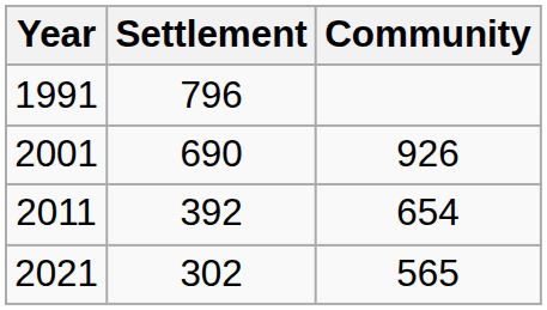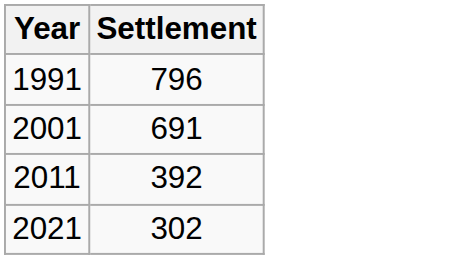 <table class="wikitable" style="text-align:center">
 <tr>
 <th>Year</th>
 <th>Settlement</th>
-<th>Community</th>
 </tr>
 <tr>
 <td>1991</td>
 <td>796</td>
-<td></td>
 </tr>
 <tr>
 <td>2001</td>
-<td>690</td>
-<td>926</td>
+<td>691</td>
 </tr>
 <tr>
 <td>2011</td>
 <td>392</td>
-<td>654</td>
 </tr>
 <tr>
 <td>2021</td>
 <td>302</td>
-<td>565</td>
 </tr>
 </table>
